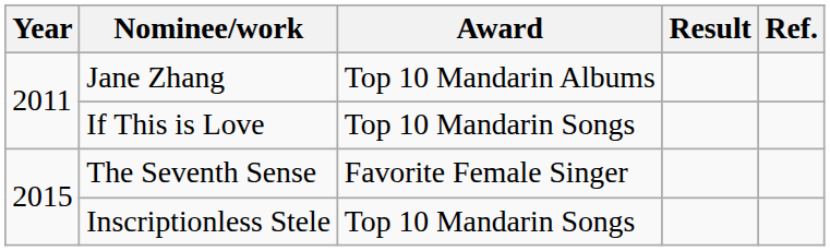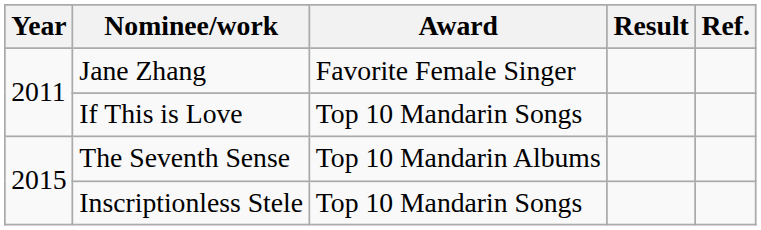 <table class="wikitable">
 <tr>
 <th>Year</th>
 <th>Nominee/work</th>
 <th>Award</th>
 <th><strong>Result</strong></th>
 <th>Ref.</th>
 </tr>
 <tr>
 <td rowspan="2">2011</td>
 <td>Jane Zhang</td>
-<td>Top 10 Mandarin Albums</td>
+<td>Favorite Female Singer</td>
 <td></td>
 <td></td>
 </tr>
 <tr>
 <td>If This is Love</td>
 <td>Top 10 Mandarin Songs</td>
 <td></td>
 <td></td>
 </tr>
 <tr>
 <td rowspan="2">2015</td>
 <td>The Seventh Sense</td>
-<td>Favorite Female Singer</td>
+<td>Top 10 Mandarin Albums</td>
 <td></td>
 <td></td>
 </tr>
 <tr>
 <td>Inscriptionless Stele</td>
 <td>Top 10 Mandarin Songs</td>
 <td></td>
 <td></td>
 </tr>
 </table>
